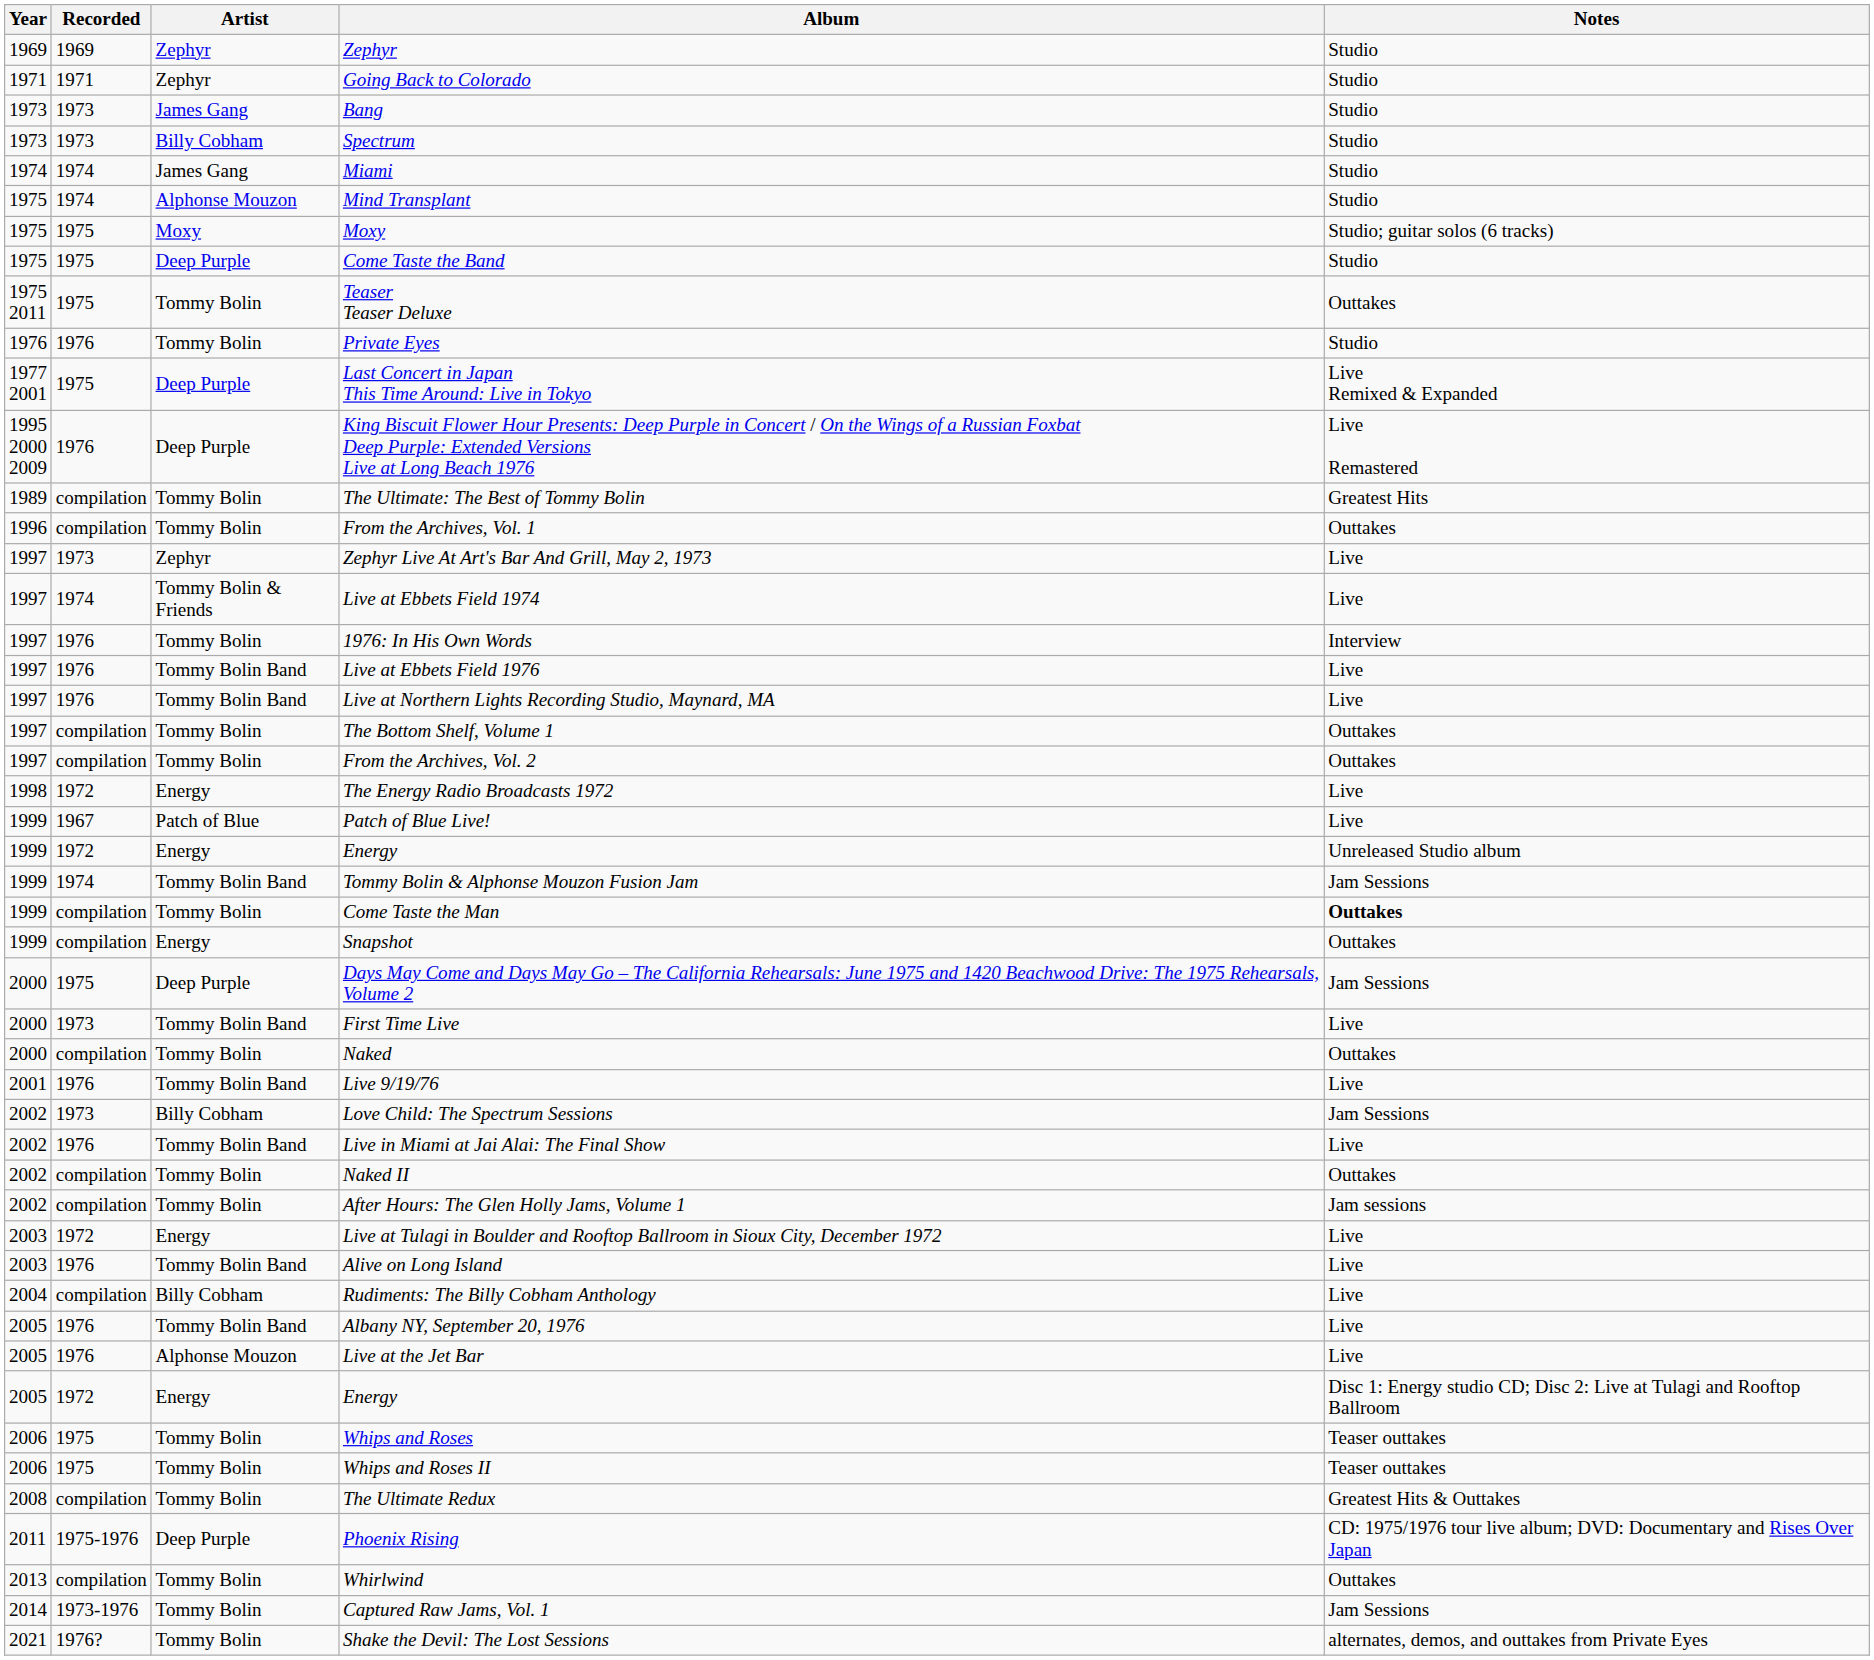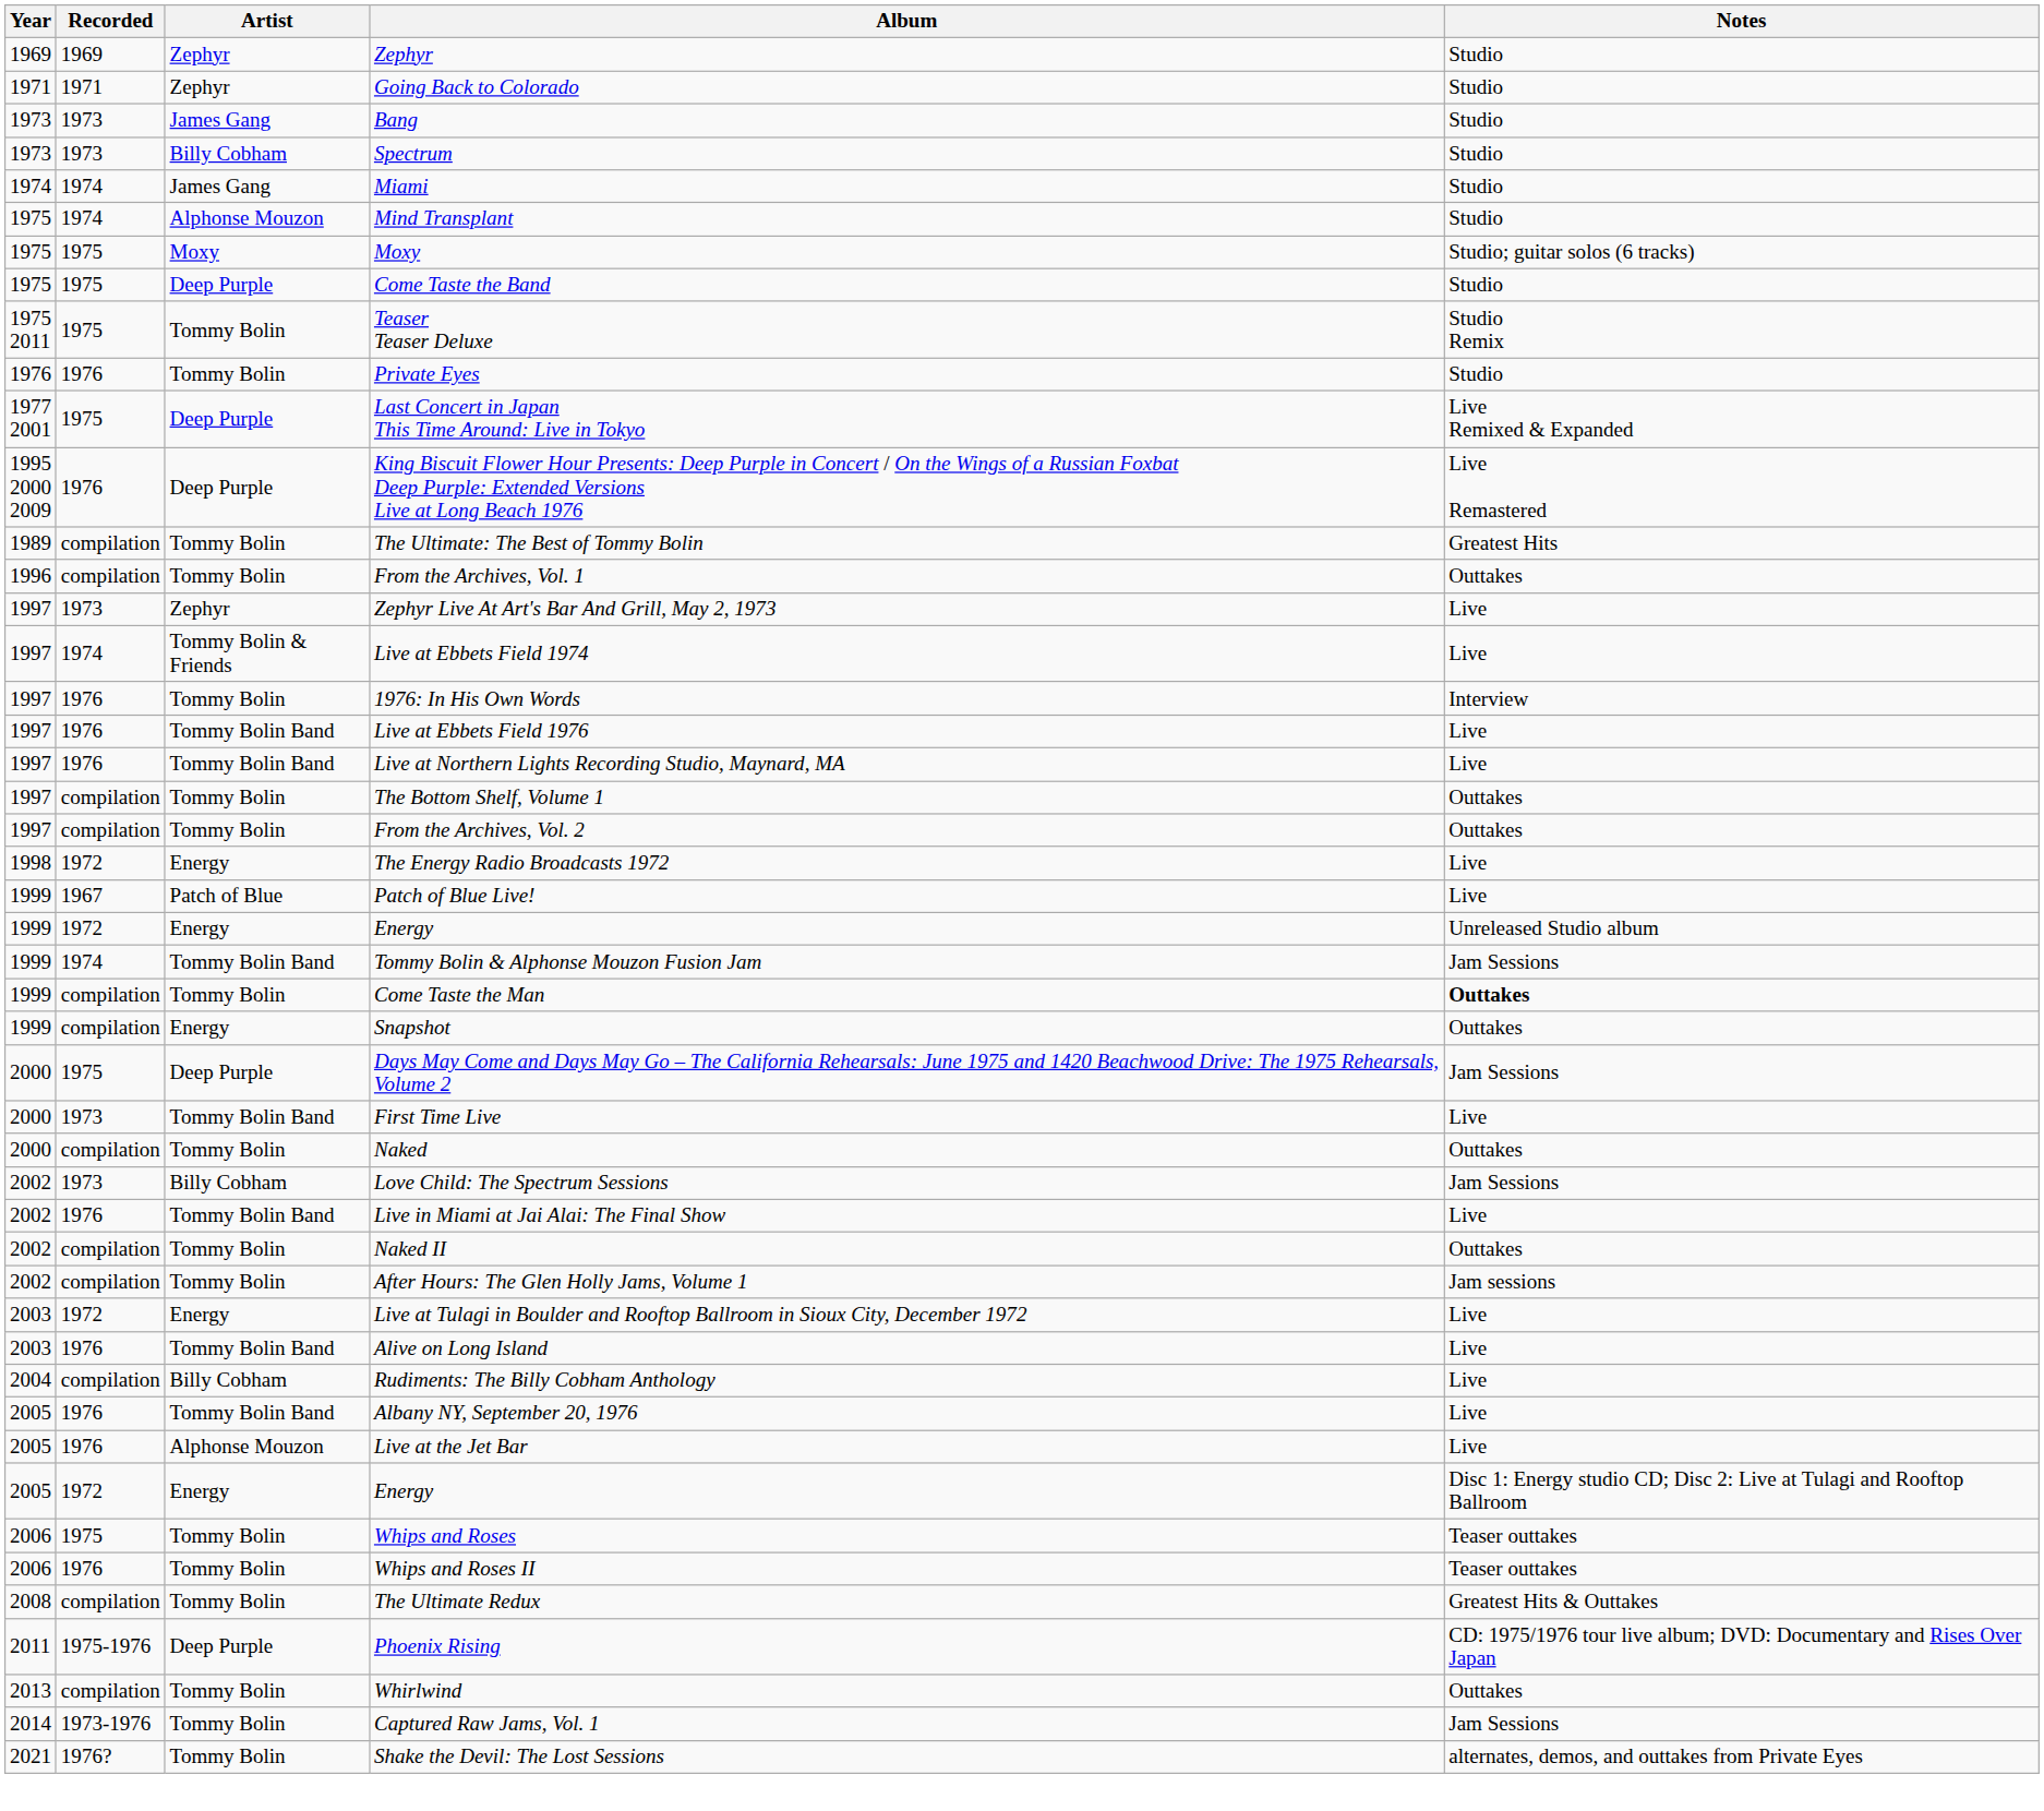 <table class="wikitable sortable">
 <tr style="background:#fff;">
 <th>Year</th>
 <th>Recorded</th>
 <th>Artist</th>
 <th>Album</th>
 <th>Notes</th>
 </tr>
 <tr>
 <td>1969</td>
 <td>1969</td>
 <td><a href='#'>Zephyr</a></td>
 <td><em><a href='#'>Zephyr</a></em></td>
 <td>Studio</td>
 </tr>
 <tr>
 <td>1971</td>
 <td>1971</td>
 <td>Zephyr</td>
 <td><em><a href='#'>Going Back to Colorado</a></em></td>
 <td>Studio</td>
 </tr>
 <tr>
 <td>1973</td>
 <td>1973</td>
 <td><a href='#'>James Gang</a></td>
 <td><em><a href='#'>Bang</a></em></td>
 <td>Studio</td>
 </tr>
 <tr>
 <td>1973</td>
 <td>1973</td>
 <td><a href='#'>Billy Cobham</a></td>
 <td><em><a href='#'>Spectrum</a></em></td>
 <td>Studio</td>
 </tr>
 <tr>
 <td>1974</td>
 <td>1974</td>
 <td>James Gang</td>
 <td><em><a href='#'>Miami</a></em></td>
 <td>Studio</td>
 </tr>
 <tr>
 <td>1975</td>
 <td>1974</td>
 <td><a href='#'>Alphonse Mouzon</a></td>
 <td><em><a href='#'>Mind Transplant</a></em></td>
 <td>Studio</td>
 </tr>
 <tr>
 <td>1975</td>
 <td>1975</td>
 <td><a href='#'>Moxy</a></td>
 <td><em><a href='#'>Moxy</a></em></td>
 <td>Studio; guitar solos (6 tracks)</td>
 </tr>
 <tr>
 <td>1975</td>
 <td>1975</td>
 <td><a href='#'>Deep Purple</a></td>
 <td><em><a href='#'>Come Taste the Band</a></em></td>
 <td>Studio</td>
 </tr>
 <tr>
 <td>1975<br>2011</td>
 <td>1975</td>
 <td>Tommy Bolin</td>
 <td><em><a href='#'>Teaser</a></em><br><em>Teaser Deluxe</em></td>
-<td>Outtakes</td>
+<td>Studio<br>Remix</td>
 </tr>
 <tr>
 <td>1976</td>
 <td>1976</td>
 <td>Tommy Bolin</td>
 <td><em><a href='#'>Private Eyes</a></em></td>
 <td>Studio</td>
 </tr>
 <tr>
 <td>1977<br>2001</td>
 <td>1975</td>
 <td><a href='#'>Deep Purple</a></td>
 <td><em><a href='#'>Last Concert in Japan</a></em><br><em><a href='#'>This Time Around: Live in Tokyo</a></em></td>
 <td>Live<br>Remixed & Expanded</td>
 </tr>
 <tr>
 <td>1995<br>2000<br>2009</td>
 <td>1976</td>
 <td>Deep Purple</td>
 <td><em><a href='#'>King Biscuit Flower Hour Presents: Deep Purple in Concert</a></em> / <em><a href='#'>On the Wings of a Russian Foxbat</a></em><br><em><a href='#'>Deep Purple: Extended Versions</a></em><br><em><a href='#'>Live at Long Beach 1976</a></em></td>
 <td>Live<br><br>Remastered</td>
 </tr>
 <tr>
 <td>1989</td>
 <td>compilation</td>
 <td>Tommy Bolin</td>
 <td><em>The Ultimate: The Best of Tommy Bolin</em></td>
 <td>Greatest Hits</td>
 </tr>
 <tr>
 <td>1996</td>
 <td>compilation</td>
 <td>Tommy Bolin</td>
 <td><em>From the Archives, Vol. 1</em></td>
 <td>Outtakes</td>
 </tr>
 <tr>
 <td>1997</td>
 <td>1973</td>
 <td>Zephyr</td>
 <td><em>Zephyr Live At Art's Bar And Grill, May 2, 1973</em></td>
 <td>Live</td>
 </tr>
 <tr>
 <td>1997</td>
 <td>1974</td>
 <td>Tommy Bolin & Friends</td>
 <td><em>Live at Ebbets Field 1974</em></td>
 <td>Live</td>
 </tr>
 <tr>
 <td>1997</td>
 <td>1976</td>
 <td>Tommy Bolin</td>
 <td><em>1976: In His Own Words</em></td>
 <td>Interview</td>
 </tr>
 <tr>
 <td>1997</td>
 <td>1976</td>
 <td>Tommy Bolin Band</td>
 <td><em>Live at Ebbets Field 1976</em></td>
 <td>Live</td>
 </tr>
 <tr>
 <td>1997</td>
 <td>1976</td>
 <td>Tommy Bolin Band</td>
 <td><em>Live at Northern Lights Recording Studio, Maynard, MA</em></td>
 <td>Live</td>
 </tr>
 <tr>
 <td>1997</td>
 <td>compilation</td>
 <td>Tommy Bolin</td>
 <td><em>The Bottom Shelf, Volume 1</em></td>
 <td>Outtakes</td>
 </tr>
 <tr>
 <td>1997</td>
 <td>compilation</td>
 <td>Tommy Bolin</td>
 <td><em>From the Archives, Vol. 2</em></td>
 <td>Outtakes</td>
 </tr>
 <tr>
 <td>1998</td>
 <td>1972</td>
 <td>Energy</td>
 <td><em>The Energy Radio Broadcasts 1972</em></td>
 <td>Live</td>
 </tr>
 <tr>
 <td>1999</td>
 <td>1967</td>
 <td>Patch of Blue</td>
 <td><em>Patch of Blue Live!</em></td>
 <td>Live</td>
 </tr>
 <tr>
 <td>1999</td>
 <td>1972</td>
 <td>Energy</td>
 <td><em>Energy</em></td>
 <td>Unreleased Studio album</td>
 </tr>
 <tr>
 <td>1999</td>
 <td>1974</td>
 <td>Tommy Bolin Band</td>
 <td><em>Tommy Bolin & Alphonse Mouzon Fusion Jam</em></td>
 <td>Jam Sessions</td>
 </tr>
 <tr>
 <td>1999</td>
 <td>compilation</td>
 <td>Tommy Bolin</td>
 <td><em>Come Taste the Man</em></td>
 <td><strong>Outtakes</strong></td>
 </tr>
 <tr>
 <td>1999</td>
 <td>compilation</td>
 <td>Energy</td>
 <td><em>Snapshot</em></td>
 <td>Outtakes</td>
 </tr>
 <tr>
 <td>2000</td>
 <td>1975</td>
 <td>Deep Purple</td>
 <td><em><a href='#'>Days May Come and Days May Go – The California Rehearsals: June 1975 and 1420 Beachwood Drive: The 1975 Rehearsals, Volume 2</a></em></td>
 <td>Jam Sessions</td>
 </tr>
 <tr>
 <td>2000</td>
 <td>1973</td>
 <td>Tommy Bolin Band</td>
 <td><em>First Time Live</em></td>
 <td>Live</td>
 </tr>
 <tr>
 <td>2000</td>
 <td>compilation</td>
 <td>Tommy Bolin</td>
 <td><em>Naked</em></td>
 <td>Outtakes</td>
 </tr>
 <tr>
-<td>2001</td>
-<td>1976</td>
-<td>Tommy Bolin Band</td>
-<td><em>Live 9/19/76</em></td>
-<td>Live</td>
-</tr>
-<tr>
 <td>2002</td>
 <td>1973</td>
 <td>Billy Cobham</td>
 <td><em>Love Child: The Spectrum Sessions</em></td>
 <td>Jam Sessions</td>
 </tr>
 <tr>
 <td>2002</td>
 <td>1976</td>
 <td>Tommy Bolin Band</td>
 <td><em>Live in Miami at Jai Alai: The Final Show</em></td>
 <td>Live</td>
 </tr>
 <tr>
 <td>2002</td>
 <td>compilation</td>
 <td>Tommy Bolin</td>
 <td><em>Naked II</em></td>
 <td>Outtakes</td>
 </tr>
 <tr>
 <td>2002</td>
 <td>compilation</td>
 <td>Tommy Bolin</td>
 <td><em>After Hours: The Glen Holly Jams, Volume 1</em></td>
 <td>Jam sessions</td>
 </tr>
 <tr>
 <td>2003</td>
 <td>1972</td>
 <td>Energy</td>
 <td><em>Live at Tulagi in Boulder and Rooftop Ballroom in Sioux City, December 1972</em></td>
 <td>Live</td>
 </tr>
 <tr>
 <td>2003</td>
 <td>1976</td>
 <td>Tommy Bolin Band</td>
 <td><em>Alive on Long Island</em></td>
 <td>Live</td>
 </tr>
 <tr>
 <td>2004</td>
 <td>compilation</td>
 <td>Billy Cobham</td>
 <td><em>Rudiments: The Billy Cobham Anthology</em></td>
 <td>Live</td>
 </tr>
 <tr>
 <td>2005</td>
 <td>1976</td>
 <td>Tommy Bolin Band</td>
 <td><em>Albany NY, September 20, 1976</em></td>
 <td>Live</td>
 </tr>
 <tr>
 <td>2005</td>
 <td>1976</td>
 <td>Alphonse Mouzon</td>
 <td><em>Live at the Jet Bar</em></td>
 <td>Live</td>
 </tr>
 <tr>
 <td>2005</td>
 <td>1972</td>
 <td>Energy</td>
 <td><em>Energy</em></td>
 <td>Disc 1: Energy studio CD; Disc 2: Live at Tulagi and Rooftop Ballroom</td>
 </tr>
 <tr>
 <td>2006</td>
 <td>1975</td>
 <td>Tommy Bolin</td>
 <td><em><a href='#'>Whips and Roses</a></em></td>
 <td>Teaser outtakes</td>
 </tr>
 <tr>
 <td>2006</td>
-<td>1975</td>
+<td>1976</td>
 <td>Tommy Bolin</td>
 <td><em>Whips and Roses II</em></td>
 <td>Teaser outtakes</td>
 </tr>
 <tr>
 <td>2008</td>
 <td>compilation</td>
 <td>Tommy Bolin</td>
 <td><em>The Ultimate Redux</em></td>
 <td>Greatest Hits & Outtakes</td>
 </tr>
 <tr>
 <td>2011</td>
 <td>1975-1976</td>
 <td>Deep Purple</td>
 <td><em><a href='#'>Phoenix Rising</a></em></td>
 <td>CD: 1975/1976 tour live album; DVD: Documentary and <a href='#'>Rises Over Japan</a></td>
 </tr>
 <tr>
 <td>2013</td>
 <td>compilation</td>
 <td>Tommy Bolin</td>
 <td><em>Whirlwind</em></td>
 <td>Outtakes</td>
 </tr>
 <tr>
 <td>2014</td>
 <td>1973-1976</td>
 <td>Tommy Bolin</td>
 <td><em>Captured Raw Jams, Vol. 1</em></td>
 <td>Jam Sessions</td>
 </tr>
 <tr>
 <td>2021</td>
 <td>1976?</td>
 <td>Tommy Bolin</td>
 <td><em>Shake the Devil: The Lost Sessions</em></td>
 <td>alternates, demos, and outtakes from Private Eyes</td>
 </tr>
 </table>
